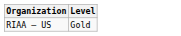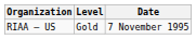 <table class="wikitable">
 <tr>
 <th>Organization</th>
 <th>Level</th>
+<th>Date</th>
 </tr>
 <tr>
 <td>RIAA – US</td>
 <td>Gold</td>
+<td>7 November 1995</td>
 </tr>
 </table>
